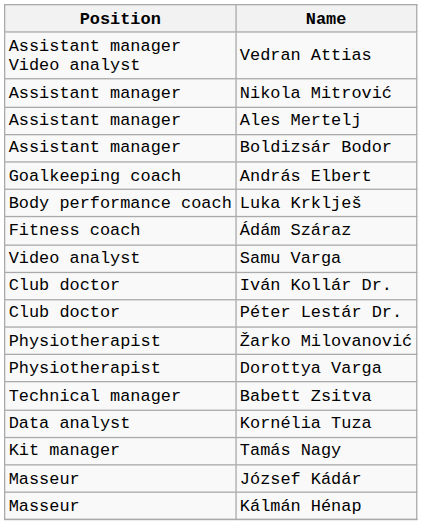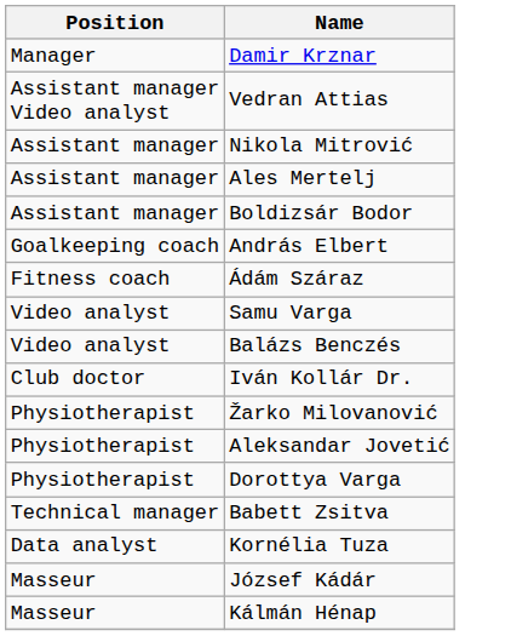 <table class="wikitable">
 <tr>
 <th>Position</th>
 <th>Name</th>
+</tr>
+<tr>
+<td>Manager</td>
+<td> <a href='#'>Damir Krznar</a></td>
 </tr>
 <tr>
 <td>Assistant manager<br>Video analyst</td>
 <td> Vedran Attias</td>
 </tr>
 <tr>
 <td>Assistant manager</td>
 <td> Nikola Mitrović</td>
 </tr>
 <tr>
 <td>Assistant manager</td>
 <td> Ales Mertelj</td>
 </tr>
 <tr>
 <td>Assistant manager</td>
 <td> Boldizsár Bodor</td>
 </tr>
 <tr>
 <td>Goalkeeping coach</td>
 <td> András Elbert</td>
 </tr>
 <tr>
-<td>Body performance coach</td>
-<td> Luka Krklješ</td>
-</tr>
-<tr>
 <td>Fitness coach</td>
 <td> Ádám Száraz</td>
 </tr>
 <tr>
 <td>Video analyst</td>
 <td> Samu Varga</td>
 </tr>
 <tr>
+<td>Video analyst</td>
+<td> Balázs Benczés</td>
+</tr>
+<tr>
 <td>Club doctor</td>
 <td> Iván Kollár Dr.</td>
 </tr>
 <tr>
-<td>Club doctor</td>
-<td> Péter Lestár Dr.</td>
+<td>Physiotherapist</td>
+<td> Žarko Milovanović</td>
 </tr>
 <tr>
 <td>Physiotherapist</td>
-<td> Žarko Milovanović</td>
+<td> Aleksandar Jovetić</td>
 </tr>
 <tr>
 <td>Physiotherapist</td>
 <td> Dorottya Varga</td>
 </tr>
 <tr>
 <td>Technical manager</td>
 <td> Babett Zsitva</td>
 </tr>
 <tr>
 <td>Data analyst</td>
 <td> Kornélia Tuza</td>
 </tr>
 <tr>
-<td>Kit manager</td>
-<td> Tamás Nagy</td>
-</tr>
-<tr>
 <td>Masseur</td>
 <td> József Kádár</td>
 </tr>
 <tr>
 <td>Masseur</td>
 <td> Kálmán Hénap</td>
 </tr>
 <tr>
 </tr>
 </table>
